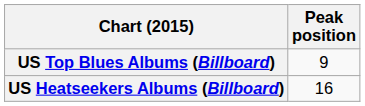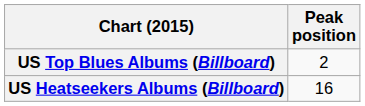 <table class="wikitable sortable plainrowheaders" style="text-align:center">
 <tr>
 <th scope=col>Chart (2015)</th>
 <th scope=col>Peak<br>position</th>
 </tr>
 <tr>
 <th scope=row>US <a href='#'>Top Blues Albums</a> (<em><a href='#'>Billboard</a></em>)</th>
-<td>9</td>
+<td>2</td>
 </tr>
 <tr>
 <th scope=row>US <a href='#'>Heatseekers Albums</a> (<em><a href='#'>Billboard</a></em>)</th>
 <td>16</td>
 </tr>
 </table>
